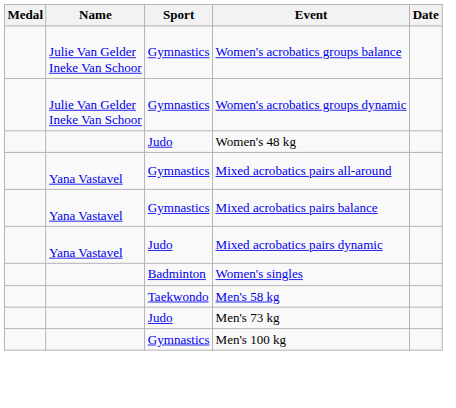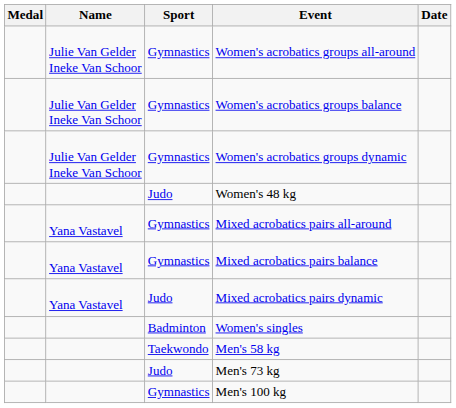 <table class="wikitable sortable" style="font-size: 95%;">
 <tr>
 <th>Medal</th>
 <th>Name</th>
 <th>Sport</th>
 <th>Event</th>
 <th>Date</th>
+</tr>
+<tr>
+<td></td>
+<td><br><a href='#'>Julie Van Gelder</a><br><a href='#'>Ineke Van Schoor</a></td>
+<td><a href='#'>Gymnastics</a></td>
+<td><a href='#'>Women's acrobatics groups all-around</a></td>
+<td></td>
 </tr>
 <tr>
 <td></td>
 <td><br><a href='#'>Julie Van Gelder</a><br><a href='#'>Ineke Van Schoor</a></td>
 <td><a href='#'>Gymnastics</a></td>
 <td><a href='#'>Women's acrobatics groups balance</a></td>
 <td></td>
 </tr>
 <tr>
 <td></td>
 <td><br><a href='#'>Julie Van Gelder</a><br><a href='#'>Ineke Van Schoor</a></td>
 <td><a href='#'>Gymnastics</a></td>
 <td><a href='#'>Women's acrobatics groups dynamic</a></td>
 <td></td>
 </tr>
 <tr>
 <td></td>
 <td></td>
 <td><a href='#'>Judo</a></td>
 <td>Women's 48 kg</td>
 <td></td>
 </tr>
 <tr>
 <td></td>
 <td><br><a href='#'>Yana Vastavel</a></td>
 <td><a href='#'>Gymnastics</a></td>
 <td><a href='#'>Mixed acrobatics pairs all-around</a></td>
 <td></td>
 </tr>
 <tr>
 <td></td>
 <td><br><a href='#'>Yana Vastavel</a></td>
 <td><a href='#'>Gymnastics</a></td>
 <td><a href='#'>Mixed acrobatics pairs balance</a></td>
 <td></td>
 </tr>
 <tr>
 <td></td>
 <td><br><a href='#'>Yana Vastavel</a></td>
 <td><a href='#'>Judo</a></td>
 <td><a href='#'>Mixed acrobatics pairs dynamic</a></td>
 <td></td>
 </tr>
 <tr>
 <td></td>
 <td></td>
 <td><a href='#'>Badminton</a></td>
 <td><a href='#'>Women's singles</a></td>
 <td></td>
 </tr>
 <tr>
 <td></td>
 <td></td>
 <td><a href='#'>Taekwondo</a></td>
 <td><a href='#'>Men's 58 kg</a></td>
 <td></td>
 </tr>
 <tr>
 <td></td>
 <td></td>
 <td><a href='#'>Judo</a></td>
 <td>Men's 73 kg</td>
 <td></td>
 </tr>
 <tr>
 <td></td>
 <td></td>
 <td><a href='#'>Gymnastics</a></td>
 <td>Men's 100 kg</td>
 <td></td>
 </tr>
 </table>
